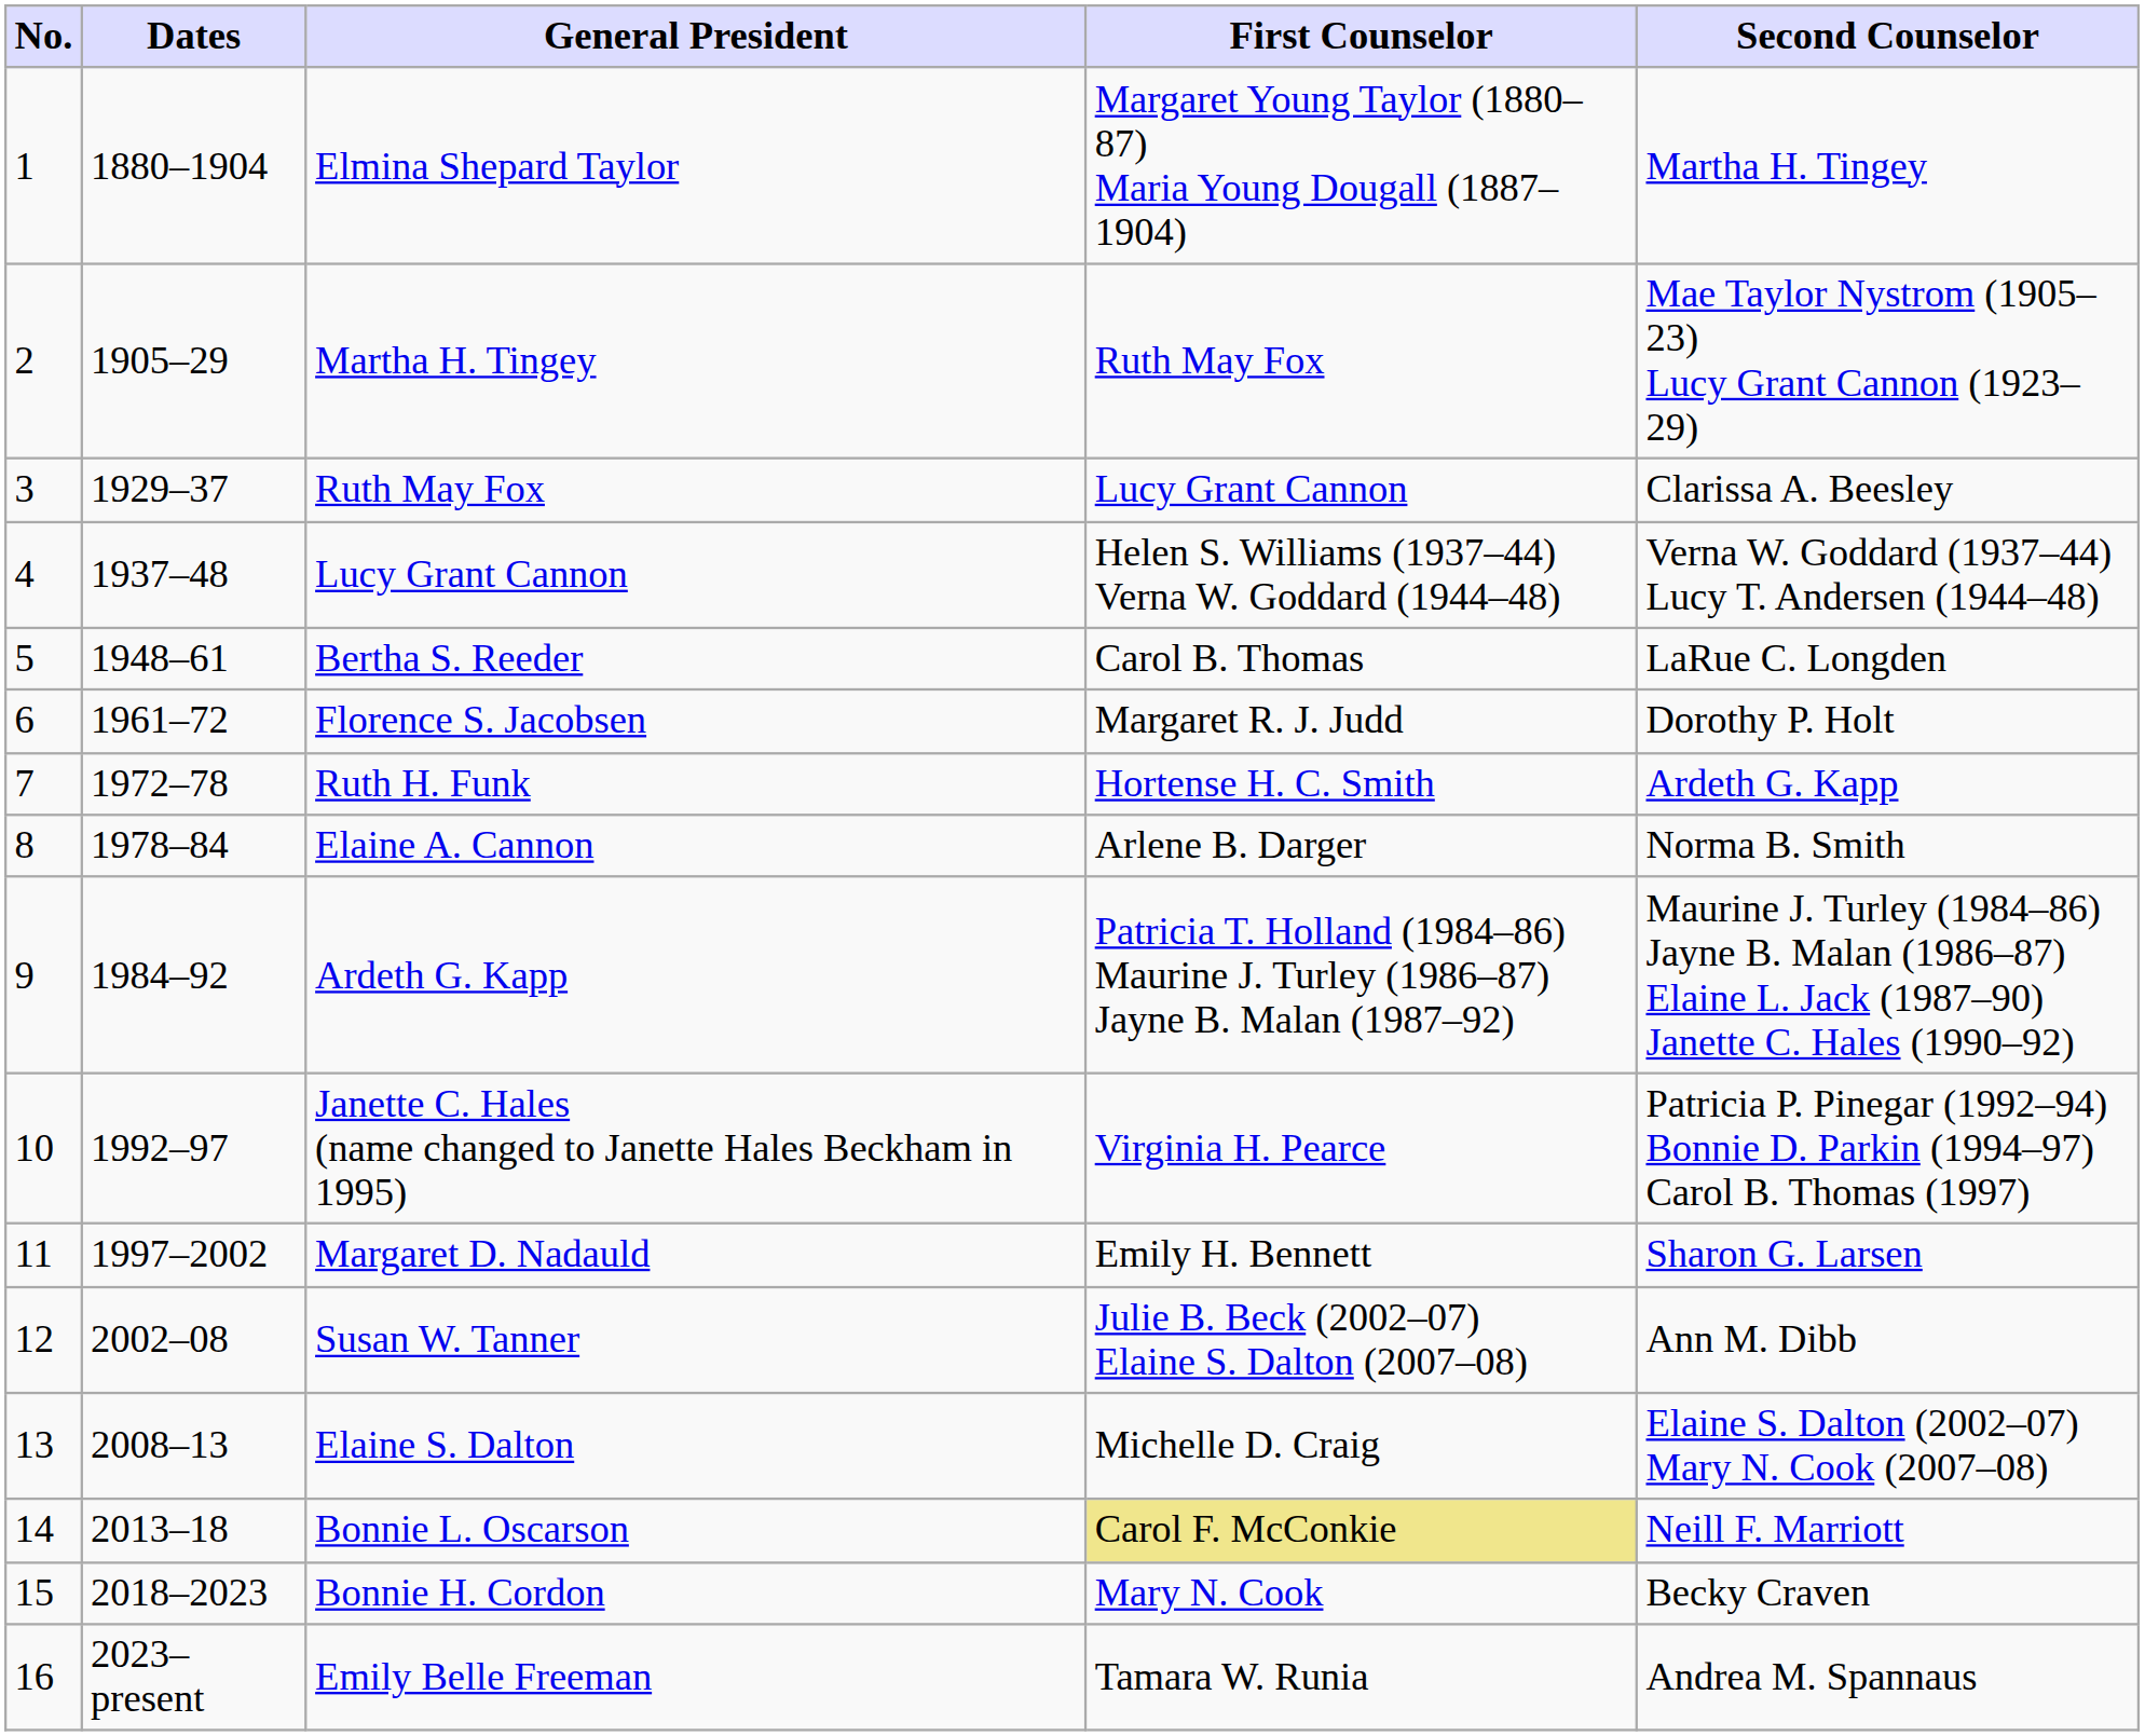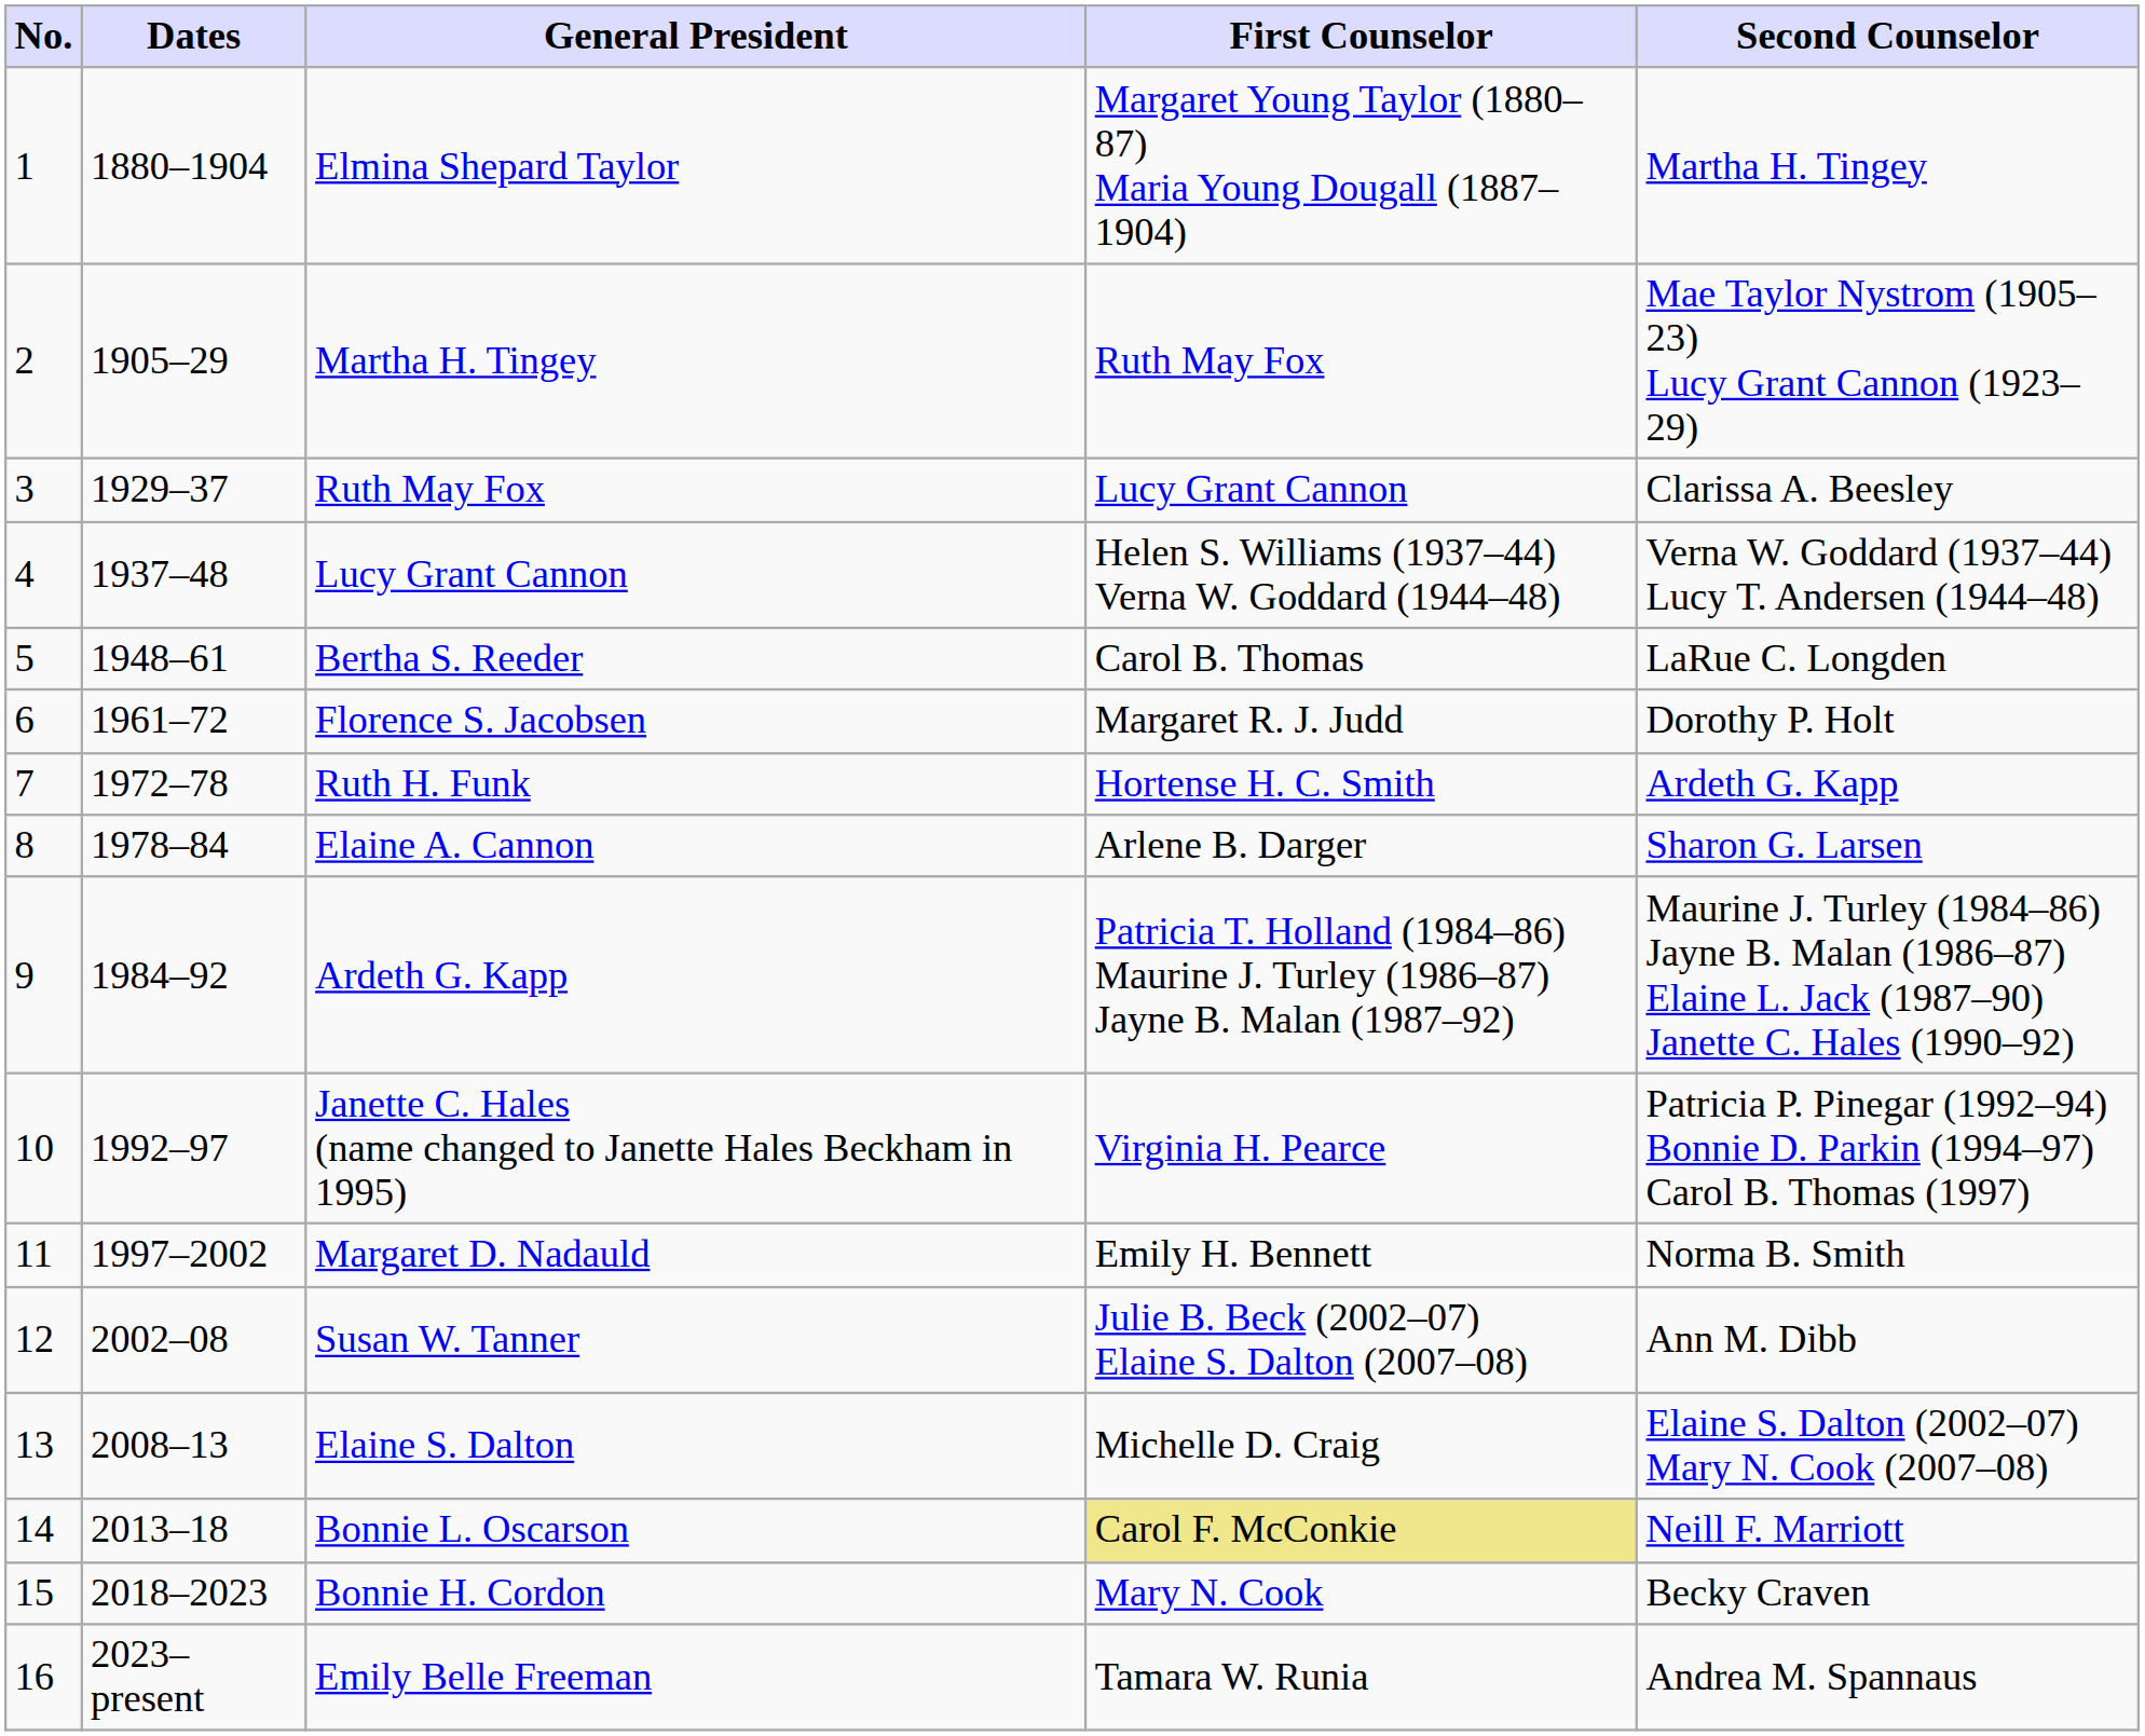 <table class=wikitable>
 <tr>
 <th style="background:#DCDCFF;">No.</th>
 <th style="background:#DCDCFF;">Dates</th>
 <th style="background:#DCDCFF;">General President</th>
 <th style="background:#DCDCFF;">First Counselor</th>
 <th style="background:#DCDCFF;">Second Counselor</th>
 </tr>
 <tr>
 <td>1</td>
 <td>1880–1904</td>
 <td><a href='#'>Elmina Shepard Taylor</a></td>
 <td><a href='#'>Margaret Young Taylor</a> (1880–87)<br><a href='#'>Maria Young Dougall</a> (1887–1904)</td>
 <td><a href='#'>Martha H. Tingey</a></td>
 </tr>
 <tr>
 <td>2</td>
 <td>1905–29</td>
 <td><a href='#'>Martha H. Tingey</a></td>
 <td><a href='#'>Ruth May Fox</a></td>
 <td><a href='#'>Mae Taylor Nystrom</a> (1905–23)<br><a href='#'>Lucy Grant Cannon</a> (1923–29)</td>
 </tr>
 <tr>
 <td>3</td>
 <td>1929–37</td>
 <td><a href='#'>Ruth May Fox</a></td>
 <td><a href='#'>Lucy Grant Cannon</a></td>
 <td>Clarissa A. Beesley</td>
 </tr>
 <tr>
 <td>4</td>
 <td>1937–48</td>
 <td><a href='#'>Lucy Grant Cannon</a></td>
 <td>Helen S. Williams (1937–44)<br>Verna W. Goddard (1944–48)</td>
 <td>Verna W. Goddard (1937–44)<br>Lucy T. Andersen (1944–48)</td>
 </tr>
 <tr>
 <td>5</td>
 <td>1948–61</td>
 <td><a href='#'>Bertha S. Reeder</a></td>
 <td>Carol B. Thomas</td>
 <td>LaRue C. Longden</td>
 </tr>
 <tr>
 <td>6</td>
 <td>1961–72</td>
 <td><a href='#'>Florence S. Jacobsen</a></td>
 <td>Margaret R. J. Judd</td>
 <td>Dorothy P. Holt</td>
 </tr>
 <tr>
 <td>7</td>
 <td>1972–78</td>
 <td><a href='#'>Ruth H. Funk</a></td>
 <td><a href='#'>Hortense H. C. Smith</a></td>
 <td><a href='#'>Ardeth G. Kapp</a></td>
 </tr>
 <tr>
 <td>8</td>
 <td>1978–84</td>
 <td><a href='#'>Elaine A. Cannon</a></td>
 <td>Arlene B. Darger</td>
-<td>Norma B. Smith</td>
+<td><a href='#'>Sharon G. Larsen</a></td>
 </tr>
 <tr>
 <td>9</td>
 <td>1984–92</td>
 <td><a href='#'>Ardeth G. Kapp</a></td>
 <td><a href='#'>Patricia T. Holland</a> (1984–86)<br>Maurine J. Turley (1986–87)<br>Jayne B. Malan (1987–92)</td>
 <td>Maurine J. Turley (1984–86)<br>Jayne B. Malan (1986–87)<br><a href='#'>Elaine L. Jack</a> (1987–90)<br><a href='#'>Janette C. Hales</a> (1990–92)</td>
 </tr>
 <tr>
 <td>10</td>
 <td>1992–97</td>
 <td><a href='#'>Janette C. Hales</a><br>(name changed to Janette Hales Beckham in 1995)</td>
 <td><a href='#'>Virginia H. Pearce</a></td>
 <td>Patricia P. Pinegar (1992–94)<br><a href='#'>Bonnie D. Parkin</a> (1994–97)<br>Carol B. Thomas (1997)</td>
 </tr>
 <tr>
 <td>11</td>
 <td>1997–2002</td>
 <td><a href='#'>Margaret D. Nadauld</a></td>
 <td>Emily H. Bennett</td>
-<td><a href='#'>Sharon G. Larsen</a></td>
+<td>Norma B. Smith</td>
 </tr>
 <tr>
 <td>12</td>
 <td>2002–08</td>
 <td><a href='#'>Susan W. Tanner</a></td>
 <td><a href='#'>Julie B. Beck</a> (2002–07)<br><a href='#'>Elaine S. Dalton</a> (2007–08)</td>
 <td>Ann M. Dibb</td>
 </tr>
 <tr>
 <td>13</td>
 <td>2008–13</td>
 <td><a href='#'>Elaine S. Dalton</a></td>
 <td>Michelle D. Craig</td>
 <td><a href='#'>Elaine S. Dalton</a> (2002–07)<br><a href='#'>Mary N. Cook</a> (2007–08)</td>
 </tr>
 <tr>
 <td>14</td>
 <td>2013–18</td>
 <td><a href='#'>Bonnie L. Oscarson</a></td>
 <td style="background: khaki;">Carol F. McConkie</td>
 <td><a href='#'>Neill F. Marriott</a></td>
 </tr>
 <tr>
 <td>15</td>
 <td>2018–2023</td>
 <td><a href='#'>Bonnie H. Cordon</a></td>
 <td><a href='#'>Mary N. Cook</a></td>
 <td>Becky Craven</td>
 </tr>
 <tr>
 <td>16</td>
 <td>2023–present</td>
 <td><a href='#'>Emily Belle Freeman</a></td>
 <td>Tamara W. Runia</td>
 <td>Andrea M. Spannaus</td>
 </tr>
 </table>
